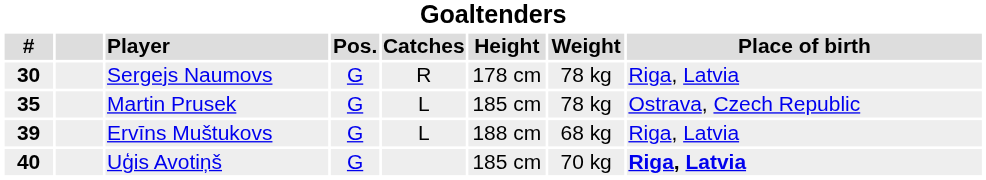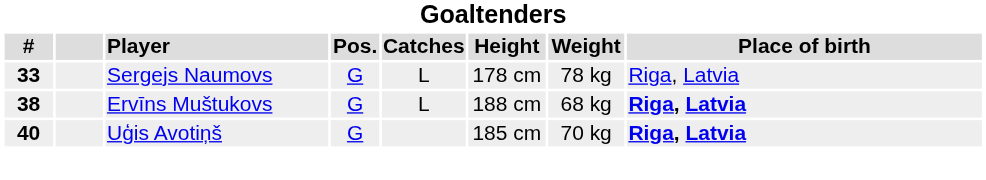 <table width=750>
 <tr>
 <th colspan=8><div><big>Goaltenders</big></div></th>
 </tr>
 <tr bgcolor="#dddddd">
 <th width=5%>#</th>
 <th width=5%></th>
 <td align=left!!width=35%><strong>Player</strong></td>
 <th width=5%><strong>Pos.</strong></th>
 <th width=8%><strong>Catches</strong></th>
 <th width=8%><strong>Height</strong></th>
 <th width=8%><strong>Weight</strong></th>
 <th width=37%>Place of birth</th>
 </tr>
 <tr bgcolor="#eeeeee">
-<td align=center><strong>30</strong></td>
+<td align=center><strong>33</strong></td>
 <td align=center></td>
 <td><a href='#'>Sergejs Naumovs</a></td>
 <td align=center><a href='#'>G</a></td>
-<td align=center>R</td>
+<td align=center>L</td>
 <td align=center>178 cm</td>
 <td align=center>78 kg</td>
 <td><a href='#'>Riga</a>, <a href='#'>Latvia</a></td>
 </tr>
 <tr bgcolor="#eeeeee">
-<td align=center><strong>35</strong></td>
-<td align=center></td>
-<td><a href='#'>Martin Prusek</a></td>
-<td align=center><a href='#'>G</a></td>
-<td align=center>L</td>
-<td align=center>185 cm</td>
-<td align=center>78 kg</td>
-<td><a href='#'>Ostrava</a>, <a href='#'>Czech Republic</a></td>
-</tr>
-<tr bgcolor="#eeeeee">
-<td align=center><strong>39</strong></td>
+<td align=center><strong>38</strong></td>
 <td align=center></td>
 <td><a href='#'>Ervīns Muštukovs</a></td>
 <td align=center><a href='#'>G</a></td>
 <td align=center>L</td>
 <td align=center>188 cm</td>
 <td align=center>68 kg</td>
-<td><a href='#'>Riga</a>, <a href='#'>Latvia</a></td>
+<td><strong><a href='#'>Riga</a>, <a href='#'>Latvia</a></strong></td>
 </tr>
 <tr bgcolor="#eeeeee">
 <td align=center><strong>40</strong></td>
 <td align=center></td>
 <td><a href='#'>Uģis Avotiņš</a></td>
 <td align=center><a href='#'>G</a></td>
 <td align=center> </td>
 <td align=center>185 cm</td>
 <td align=center>70 kg</td>
 <td><strong><a href='#'>Riga</a>, <a href='#'>Latvia</a></strong></td>
 </tr>
 </table>
